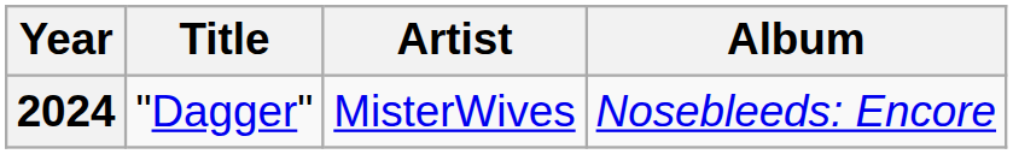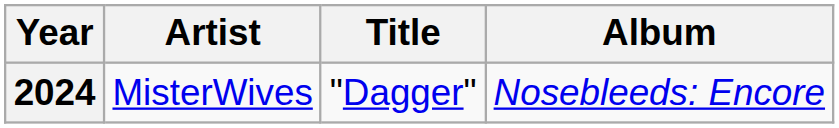 <table class="wikitable plainrowheaders">
 <tr>
 <th scope="col">Year</th>
+<th scope="col">Artist</th>
 <th scope="col">Title</th>
-<th scope="col">Artist</th>
 <th scope="col">Album</th>
 </tr>
 <tr>
 <th scope="row">2024</th>
+<td><a href='#'>MisterWives</a></td>
 <td>"<a href='#'>Dagger</a>"</td>
-<td><a href='#'>MisterWives</a></td>
 <td><em><a href='#'>Nosebleeds: Encore</a></em></td>
 </tr>
 </table>
